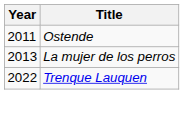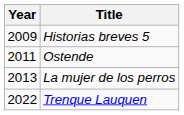 <table class="wikitable">
 <tr>
 <th>Year</th>
 <th>Title</th>
+</tr>
+<tr>
+<td>2009</td>
+<td><em>Historias breves 5</em></td>
 </tr>
 <tr>
 <td>2011</td>
 <td><em>Ostende</em></td>
 </tr>
 <tr>
 <td>2013</td>
 <td><em>La mujer de los perros</em></td>
 </tr>
 <tr>
 <td>2022</td>
 <td><em><a href='#'>Trenque Lauquen</a></em></td>
 </tr>
 </table>
